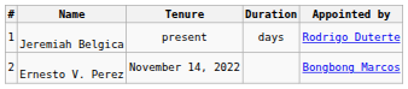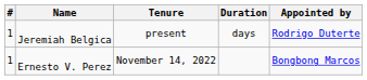 <table class="wikitable sortable" style="margin: 0 auto; text-align: center; white-space: nowrap">
 <tr>
 <th>#</th>
 <th>Name</th>
 <th>Tenure</th>
 <th>Duration</th>
 <th>Appointed by</th>
 </tr>
 <tr>
 <td>1</td>
 <td><br>Jeremiah Belgica</td>
 <td>present</td>
 <td> days</td>
 <td><a href='#'>Rodrigo Duterte</a></td>
 </tr>
 <tr>
-<td>2</td>
+<td>1</td>
 <td><br>Ernesto V. Perez</td>
 <td>November 14, 2022</td>
 <td></td>
 <td><a href='#'>Bongbong Marcos</a></td>
 </tr>
 </table>
